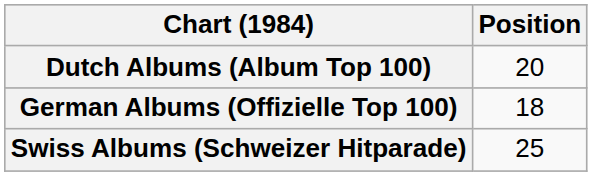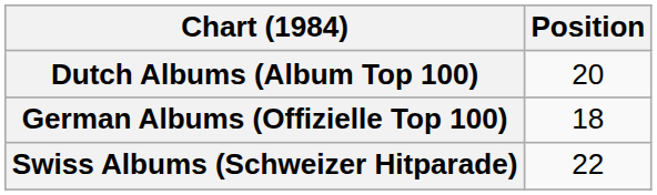 <table class="wikitable sortable plainrowheaders" style="text-align:center">
 <tr>
 <th>Chart (1984)</th>
 <th>Position</th>
 </tr>
 <tr>
 <th scope="row">Dutch Albums (Album Top 100)</th>
 <td>20</td>
 </tr>
 <tr>
 <th scope="row">German Albums (Offizielle Top 100)</th>
 <td>18</td>
 </tr>
 <tr>
 <th scope="row">Swiss Albums (Schweizer Hitparade)</th>
-<td>25</td>
+<td>22</td>
 </tr>
 </table>
